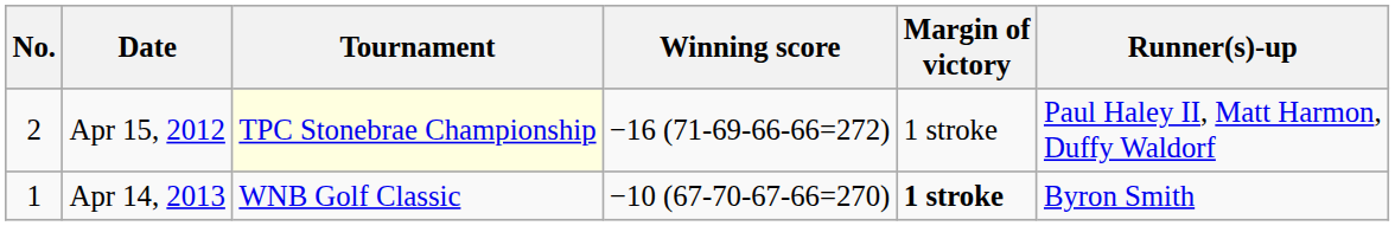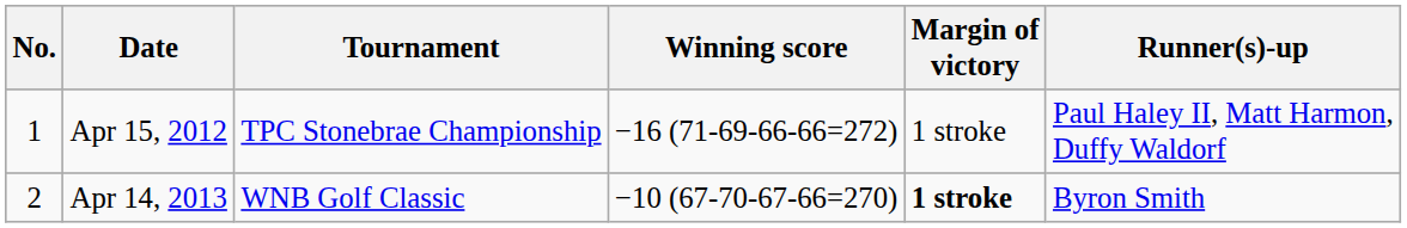 <table class="wikitable" style="font-size:95%;">
 <tr>
 <th>No.</th>
 <th>Date</th>
 <th>Tournament</th>
 <th>Winning score</th>
 <th>Margin of<br>victory</th>
 <th>Runner(s)-up</th>
 </tr>
 <tr>
-<td align=center>2</td>
+<td align=center>1</td>
 <td align=right>Apr 15, <a href='#'>2012</a></td>
-<td style="background: lightyellow;"><a href='#'>TPC Stonebrae Championship</a></td>
+<td><a href='#'>TPC Stonebrae Championship</a></td>
 <td>−16 (71-69-66-66=272)</td>
 <td>1 stroke</td>
 <td> <a href='#'>Paul Haley II</a>,  <a href='#'>Matt Harmon</a>,<br> <a href='#'>Duffy Waldorf</a></td>
 </tr>
 <tr>
-<td align=center>1</td>
+<td align=center>2</td>
 <td align=right>Apr 14, <a href='#'>2013</a></td>
 <td><a href='#'>WNB Golf Classic</a></td>
 <td>−10 (67-70-67-66=270)</td>
 <td><strong>1 stroke</strong></td>
 <td> <a href='#'>Byron Smith</a></td>
 </tr>
 </table>
